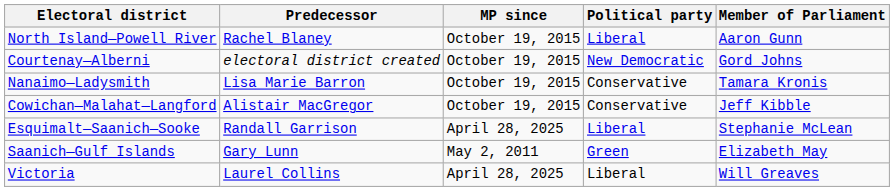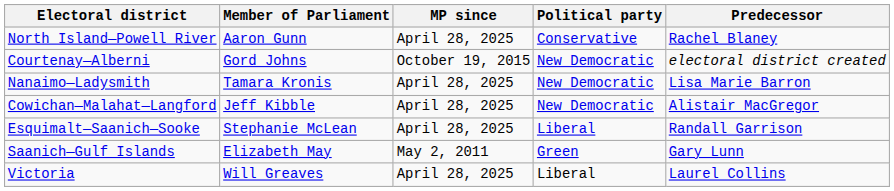 <table class="wikitable">
 <tr>
 <th>Electoral district</th>
-<th>Predecessor</th>
+<th>Member of Parliament</th>
 <th>MP since</th>
 <th>Political party</th>
-<th>Member of Parliament</th>
+<th>Predecessor</th>
 </tr>
 <tr>
 <td><a href='#'>North Island—Powell River</a></td>
+<td><a href='#'>Aaron Gunn</a></td>
+<td>April 28, 2025</td>
+<td><a href='#'>Conservative</a></td>
 <td><a href='#'>Rachel Blaney</a></td>
-<td>October 19, 2015</td>
-<td><a href='#'>Liberal</a></td>
-<td><a href='#'>Aaron Gunn</a></td>
 </tr>
 <tr>
 <td><a href='#'>Courtenay—Alberni</a></td>
-<td><em>electoral district created</em></td>
+<td><a href='#'>Gord Johns</a></td>
 <td>October 19, 2015</td>
 <td><a href='#'>New Democratic</a></td>
-<td><a href='#'>Gord Johns</a></td>
+<td><em>electoral district created</em></td>
 </tr>
 <tr>
 <td><a href='#'>Nanaimo—Ladysmith</a></td>
+<td><a href='#'>Tamara Kronis</a></td>
+<td>April 28, 2025</td>
+<td><a href='#'>New Democratic</a></td>
 <td><a href='#'>Lisa Marie Barron</a></td>
-<td>October 19, 2015</td>
-<td>Conservative</td>
-<td><a href='#'>Tamara Kronis</a></td>
 </tr>
 <tr>
 <td><a href='#'>Cowichan—Malahat—Langford</a></td>
+<td><a href='#'>Jeff Kibble</a></td>
+<td>April 28, 2025</td>
+<td><a href='#'>New Democratic</a></td>
 <td><a href='#'>Alistair MacGregor</a></td>
-<td>October 19, 2015</td>
-<td>Conservative</td>
-<td><a href='#'>Jeff Kibble</a></td>
 </tr>
 <tr>
 <td><a href='#'>Esquimalt—Saanich—Sooke</a></td>
-<td><a href='#'>Randall Garrison</a></td>
+<td><a href='#'>Stephanie McLean</a></td>
 <td>April 28, 2025</td>
 <td><a href='#'>Liberal</a></td>
-<td><a href='#'>Stephanie McLean</a></td>
+<td><a href='#'>Randall Garrison</a></td>
 </tr>
 <tr>
 <td><a href='#'>Saanich—Gulf Islands</a></td>
-<td><a href='#'>Gary Lunn</a></td>
+<td><a href='#'>Elizabeth May</a></td>
 <td>May 2, 2011</td>
 <td><a href='#'>Green</a></td>
-<td><a href='#'>Elizabeth May</a></td>
+<td><a href='#'>Gary Lunn</a></td>
 </tr>
 <tr>
 <td><a href='#'>Victoria</a></td>
-<td><a href='#'>Laurel Collins</a></td>
+<td><a href='#'>Will Greaves</a></td>
 <td>April 28, 2025</td>
 <td>Liberal</td>
-<td><a href='#'>Will Greaves</a></td>
+<td><a href='#'>Laurel Collins</a></td>
 </tr>
 </table>
